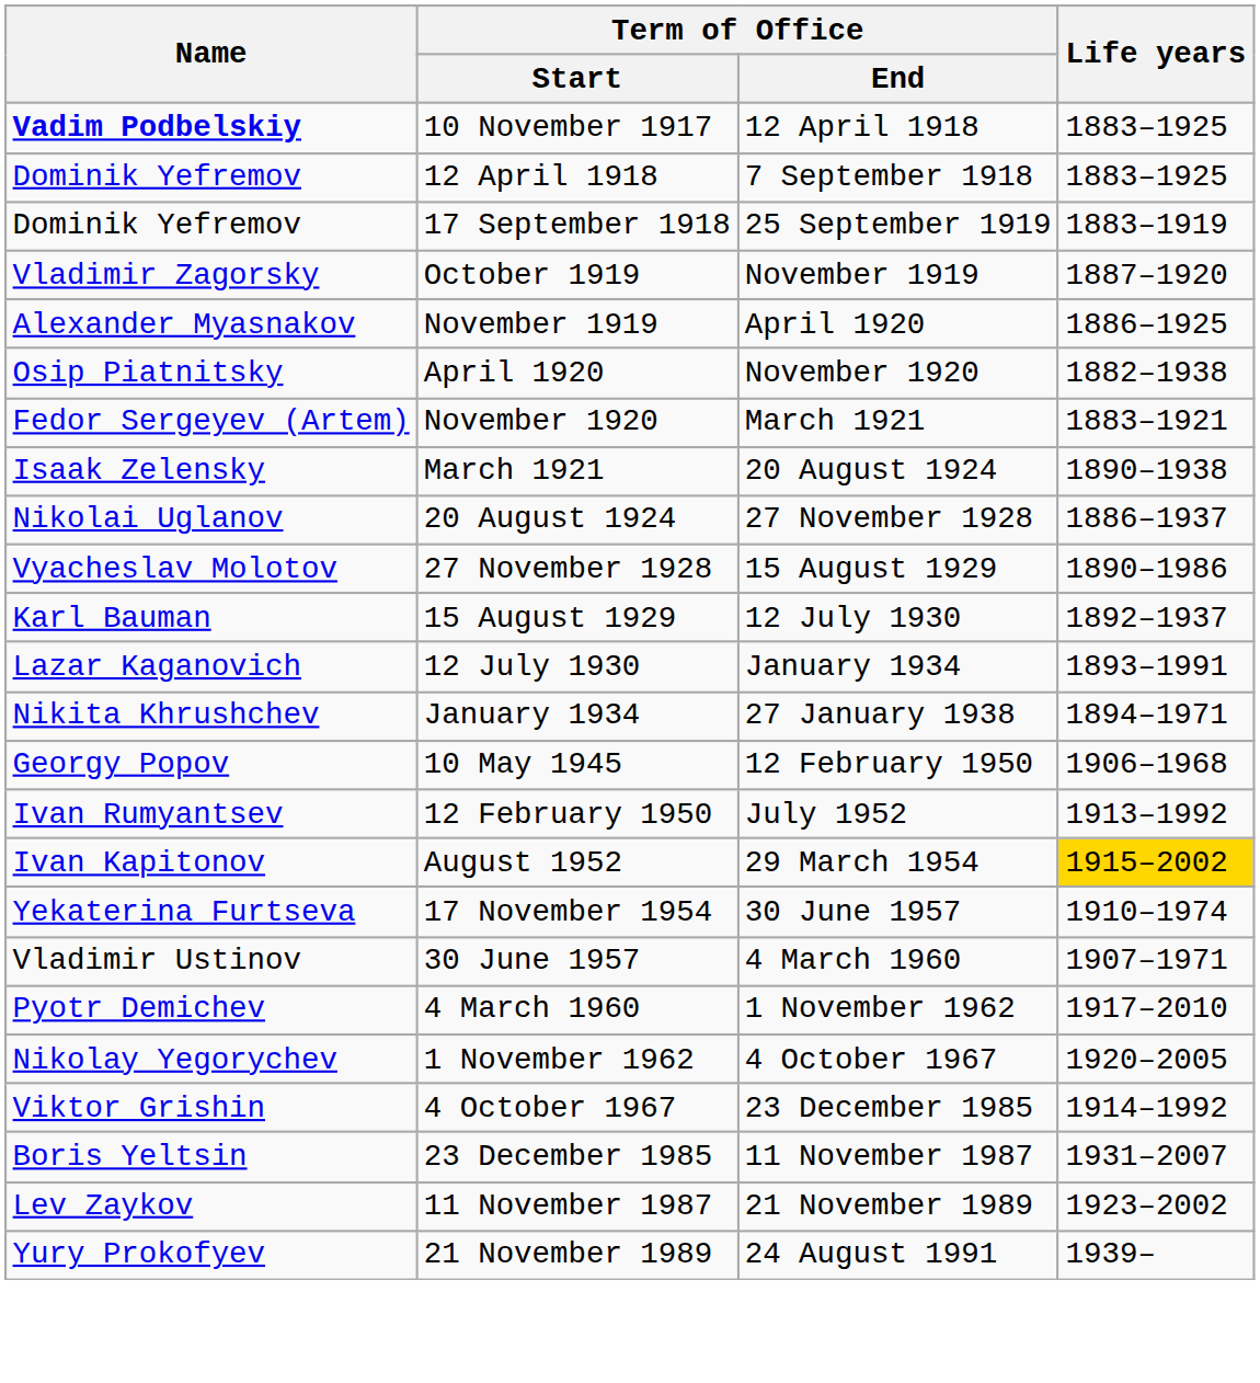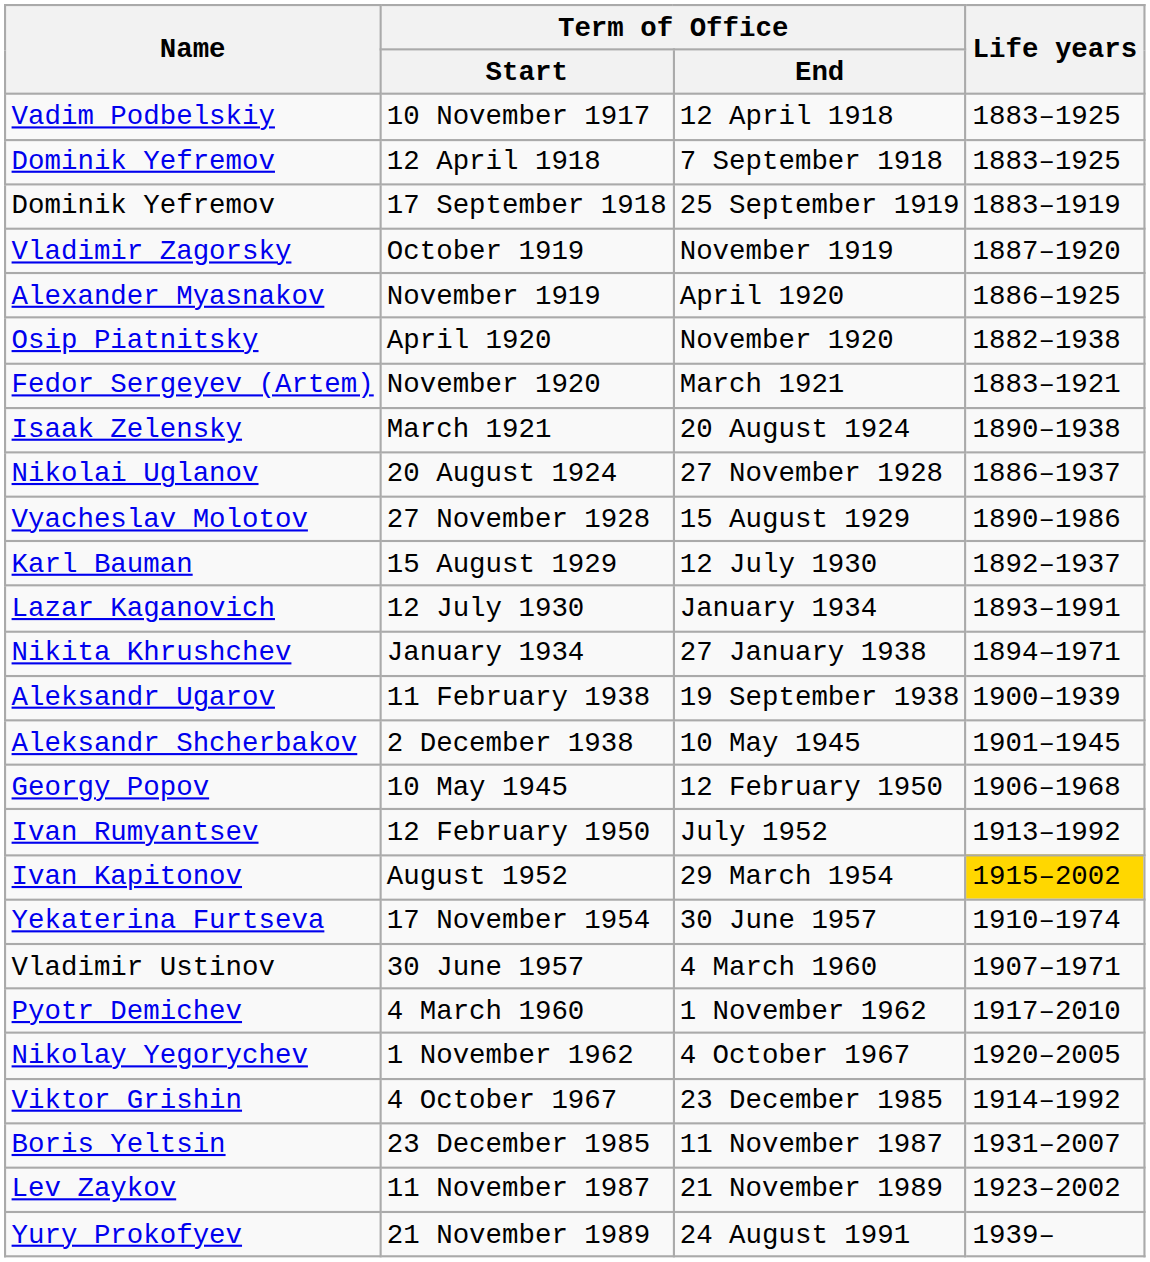 <table class="wikitable">
 <tr>
 <th rowspan="2">Name</th>
 <th colspan="2">Term of Office</th>
 <th rowspan="2">Life years</th>
 </tr>
 <tr>
 <th>Start</th>
 <th>End</th>
 </tr>
 <tr>
-<td><strong><a href='#'>Vadim Podbelskiy</a></strong></td>
+<td><a href='#'>Vadim Podbelskiy</a></td>
 <td>10 November 1917</td>
 <td>12 April 1918</td>
 <td>1883–1925</td>
 </tr>
 <tr>
 <td><a href='#'>Dominik Yefremov</a></td>
 <td>12 April 1918</td>
 <td>7 September 1918</td>
 <td>1883–1925</td>
 </tr>
 <tr>
 <td>Dominik Yefremov</td>
 <td>17 September 1918</td>
 <td>25 September 1919</td>
 <td>1883–1919</td>
 </tr>
 <tr>
 <td><a href='#'>Vladimir Zagorsky</a></td>
 <td>October 1919</td>
 <td>November 1919</td>
 <td>1887–1920</td>
 </tr>
 <tr>
 <td><a href='#'>Alexander Myasnakov</a></td>
 <td>November 1919</td>
 <td>April 1920</td>
 <td>1886–1925</td>
 </tr>
 <tr>
 <td><a href='#'>Osip Piatnitsky</a></td>
 <td>April 1920</td>
 <td>November 1920</td>
 <td>1882–1938</td>
 </tr>
 <tr>
 <td><a href='#'>Fedor Sergeyev (Artem)</a></td>
 <td>November 1920</td>
 <td>March 1921</td>
 <td>1883–1921</td>
 </tr>
 <tr>
 <td><a href='#'>Isaak Zelensky</a></td>
 <td>March 1921</td>
 <td>20 August 1924</td>
 <td>1890–1938</td>
 </tr>
 <tr>
 <td><a href='#'>Nikolai Uglanov</a></td>
 <td>20 August 1924</td>
 <td>27 November 1928</td>
 <td>1886–1937</td>
 </tr>
 <tr>
 <td><a href='#'>Vyacheslav Molotov</a></td>
 <td>27 November 1928</td>
 <td>15 August 1929</td>
 <td>1890–1986</td>
 </tr>
 <tr>
 <td><a href='#'>Karl Bauman</a></td>
 <td>15 August 1929</td>
 <td>12 July 1930</td>
 <td>1892–1937</td>
 </tr>
 <tr>
 <td><a href='#'>Lazar Kaganovich</a></td>
 <td>12 July 1930</td>
 <td>January 1934</td>
 <td>1893–1991</td>
 </tr>
 <tr>
 <td><a href='#'>Nikita Khrushchev</a></td>
 <td>January 1934</td>
 <td>27 January 1938</td>
 <td>1894–1971</td>
 </tr>
 <tr>
+<td><a href='#'>Aleksandr Ugarov</a></td>
+<td>11 February 1938</td>
+<td>19 September 1938</td>
+<td>1900–1939</td>
+</tr>
+<tr>
+<td><a href='#'>Aleksandr Shcherbakov</a></td>
+<td>2 December 1938</td>
+<td>10 May 1945</td>
+<td>1901–1945</td>
+</tr>
+<tr>
 <td><a href='#'>Georgy Popov</a></td>
 <td>10 May 1945</td>
 <td>12 February 1950</td>
 <td>1906–1968</td>
 </tr>
 <tr>
 <td><a href='#'>Ivan Rumyantsev</a></td>
 <td>12 February 1950</td>
 <td>July 1952</td>
 <td>1913–1992</td>
 </tr>
 <tr>
 <td><a href='#'>Ivan Kapitonov</a></td>
 <td>August 1952</td>
 <td>29 March 1954</td>
 <td style="background: gold;">1915–2002</td>
 </tr>
 <tr>
 <td><a href='#'>Yekaterina Furtseva</a></td>
 <td>17 November 1954</td>
 <td>30 June 1957</td>
 <td>1910–1974</td>
 </tr>
 <tr>
 <td>Vladimir Ustinov</td>
 <td>30 June 1957</td>
 <td>4 March 1960</td>
 <td>1907–1971</td>
 </tr>
 <tr>
 <td><a href='#'>Pyotr Demichev</a></td>
 <td>4 March 1960</td>
 <td>1 November 1962</td>
 <td>1917–2010</td>
 </tr>
 <tr>
 <td><a href='#'>Nikolay Yegorychev</a></td>
 <td>1 November 1962</td>
 <td>4 October 1967</td>
 <td>1920–2005</td>
 </tr>
 <tr>
 <td><a href='#'>Viktor Grishin</a></td>
 <td>4 October 1967</td>
 <td>23 December 1985</td>
 <td>1914–1992</td>
 </tr>
 <tr>
 <td><a href='#'>Boris Yeltsin</a></td>
 <td>23 December 1985</td>
 <td>11 November 1987</td>
 <td>1931–2007</td>
 </tr>
 <tr>
 <td><a href='#'>Lev Zaykov</a></td>
 <td>11 November 1987</td>
 <td>21 November 1989</td>
 <td>1923–2002</td>
 </tr>
 <tr>
 <td><a href='#'>Yury Prokofyev</a></td>
 <td>21 November 1989</td>
 <td>24 August 1991</td>
 <td>1939–</td>
 </tr>
 </table>
